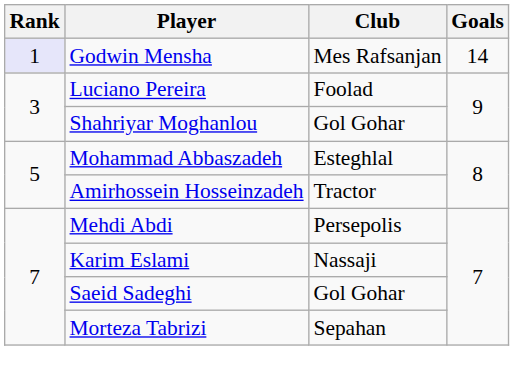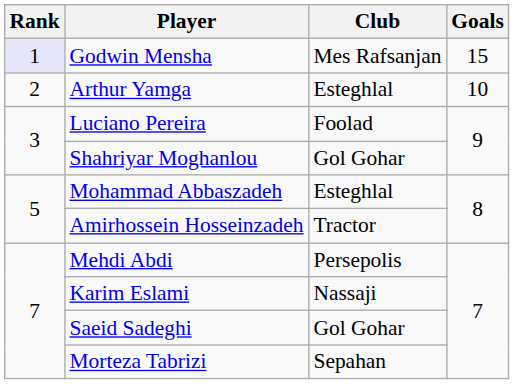 <table class="wikitable">
 <tr>
 <th>Rank</th>
 <th>Player</th>
 <th>Club</th>
 <th>Goals</th>
 </tr>
 <tr>
 <td style="background: lavender; text-align:center;">1</td>
 <td> <a href='#'>Godwin Mensha</a></td>
 <td>Mes Rafsanjan</td>
-<td style="text-align:center;">14</td>
+<td style="text-align:center;">15</td>
+</tr>
+<tr>
+<td style="text-align:center;">2</td>
+<td> <a href='#'>Arthur Yamga</a></td>
+<td>Esteghlal</td>
+<td style="text-align:center;">10</td>
 </tr>
 <tr>
 <td rowspan="2" style="text-align:center;">3</td>
 <td> <a href='#'>Luciano Pereira</a></td>
 <td>Foolad</td>
 <td rowspan="2" style="text-align:center;">9</td>
 </tr>
 <tr>
 <td> <a href='#'>Shahriyar Moghanlou</a></td>
 <td>Gol Gohar</td>
 </tr>
 <tr>
 <td rowspan="2" style="text-align:center;">5</td>
 <td> <a href='#'>Mohammad Abbaszadeh</a></td>
 <td>Esteghlal</td>
 <td rowspan="2" style="text-align:center;">8</td>
 </tr>
 <tr>
 <td> <a href='#'>Amirhossein Hosseinzadeh</a></td>
 <td>Tractor</td>
 </tr>
 <tr>
 <td rowspan="4" style="text-align:center;">7</td>
 <td> <a href='#'>Mehdi Abdi</a></td>
 <td>Persepolis</td>
 <td rowspan="4" style="text-align:center;">7</td>
 </tr>
 <tr>
 <td> <a href='#'>Karim Eslami</a></td>
 <td>Nassaji</td>
 </tr>
 <tr>
 <td> <a href='#'>Saeid Sadeghi</a></td>
 <td>Gol Gohar</td>
 </tr>
 <tr>
 <td> <a href='#'>Morteza Tabrizi</a></td>
 <td>Sepahan</td>
 </tr>
 </table>
